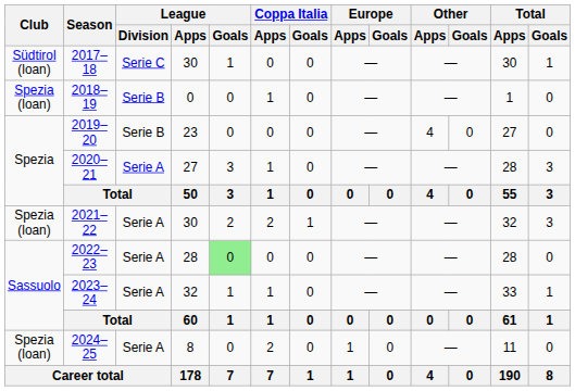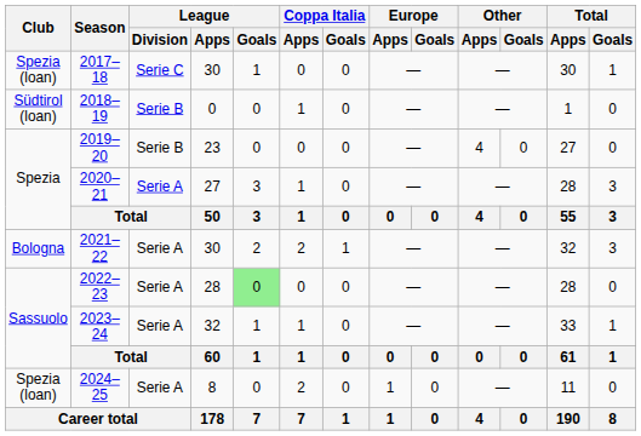 <table class="wikitable" style="text-align:center">
 <tr>
 <th rowspan="2">Club</th>
 <th rowspan="2">Season</th>
 <th colspan="3">League</th>
 <th colspan="2"><a href='#'>Coppa Italia</a></th>
 <th colspan="2">Europe</th>
 <th colspan="2">Other</th>
 <th colspan="2">Total</th>
 </tr>
 <tr>
 <th>Division</th>
 <th>Apps</th>
 <th>Goals</th>
 <th>Apps</th>
 <th>Goals</th>
 <th>Apps</th>
 <th>Goals</th>
 <th>Apps</th>
 <th>Goals</th>
 <th>Apps</th>
 <th>Goals</th>
 </tr>
 <tr>
-<td><a href='#'>Südtirol</a> (loan)</td>
+<td><a href='#'>Spezia</a> (loan)</td>
 <td><a href='#'>2017–18</a></td>
 <td><a href='#'>Serie C</a></td>
 <td>30</td>
 <td>1</td>
 <td>0</td>
 <td>0</td>
 <td colspan="2">—</td>
 <td colspan="2">—</td>
 <td>30</td>
 <td>1</td>
 </tr>
 <tr>
-<td><a href='#'>Spezia</a> (loan)</td>
+<td><a href='#'>Südtirol</a> (loan)</td>
 <td><a href='#'>2018–19</a></td>
 <td><a href='#'>Serie B</a></td>
 <td>0</td>
 <td>0</td>
 <td>1</td>
 <td>0</td>
 <td colspan="2">—</td>
 <td colspan="2">—</td>
 <td>1</td>
 <td>0</td>
 </tr>
 <tr>
 <td rowspan="3">Spezia</td>
 <td><a href='#'>2019–20</a></td>
 <td>Serie B</td>
 <td>23</td>
 <td>0</td>
 <td>0</td>
 <td>0</td>
 <td colspan="2">—</td>
 <td>4</td>
 <td>0</td>
 <td>27</td>
 <td>0</td>
 </tr>
 <tr>
 <td><a href='#'>2020–21</a></td>
 <td><a href='#'>Serie A</a></td>
 <td>27</td>
 <td>3</td>
 <td>1</td>
 <td>0</td>
 <td colspan="2">—</td>
 <td colspan="2">—</td>
 <td>28</td>
 <td>3</td>
 </tr>
 <tr>
 <th colspan="2">Total</th>
 <th>50</th>
 <th>3</th>
 <th>1</th>
 <th>0</th>
 <th>0</th>
 <th>0</th>
 <th>4</th>
 <th>0</th>
 <th>55</th>
 <th>3</th>
 </tr>
 <tr>
-<td>Spezia (loan)</td>
+<td><a href='#'>Bologna</a></td>
 <td><a href='#'>2021–22</a></td>
 <td>Serie A</td>
 <td>30</td>
 <td>2</td>
 <td>2</td>
 <td>1</td>
 <td colspan="2">—</td>
 <td colspan="2">—</td>
 <td>32</td>
 <td>3</td>
 </tr>
 <tr>
 <td rowspan="3"><a href='#'>Sassuolo</a></td>
 <td><a href='#'>2022–23</a></td>
 <td>Serie A</td>
 <td>28</td>
 <td style="background: lightgreen;">0</td>
 <td>0</td>
 <td>0</td>
 <td colspan="2">—</td>
 <td colspan="2">—</td>
 <td>28</td>
 <td>0</td>
 </tr>
 <tr>
 <td><a href='#'>2023–24</a></td>
 <td>Serie A</td>
 <td>32</td>
 <td>1</td>
 <td>1</td>
 <td>0</td>
 <td colspan="2">—</td>
 <td colspan="2">—</td>
 <td>33</td>
 <td>1</td>
 </tr>
 <tr>
 <th colspan="2">Total</th>
 <th>60</th>
 <th>1</th>
 <th>1</th>
 <th>0</th>
 <th>0</th>
 <th>0</th>
 <th>0</th>
 <th>0</th>
 <th>61</th>
 <th>1</th>
 </tr>
 <tr>
 <td>Spezia (loan)</td>
 <td><a href='#'>2024–25</a></td>
 <td>Serie A</td>
 <td>8</td>
 <td>0</td>
 <td>2</td>
 <td>0</td>
 <td>1</td>
 <td>0</td>
 <td colspan="2">—</td>
 <td>11</td>
 <td>0</td>
 </tr>
 <tr>
 <th colspan="3">Career total</th>
 <th>178</th>
 <th>7</th>
 <th>7</th>
 <th>1</th>
 <th>1</th>
 <th>0</th>
 <th>4</th>
 <th>0</th>
 <th>190</th>
 <th>8</th>
 </tr>
 </table>
